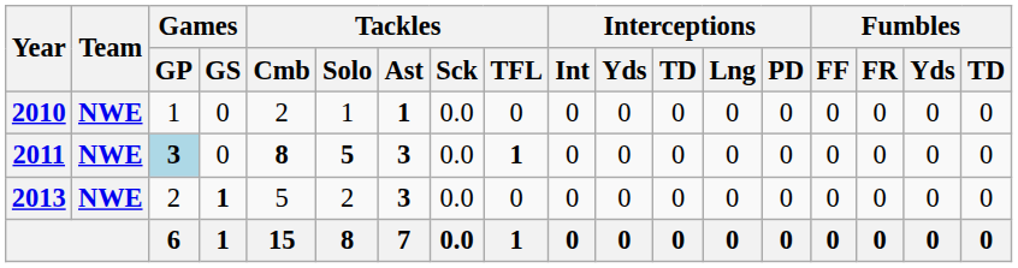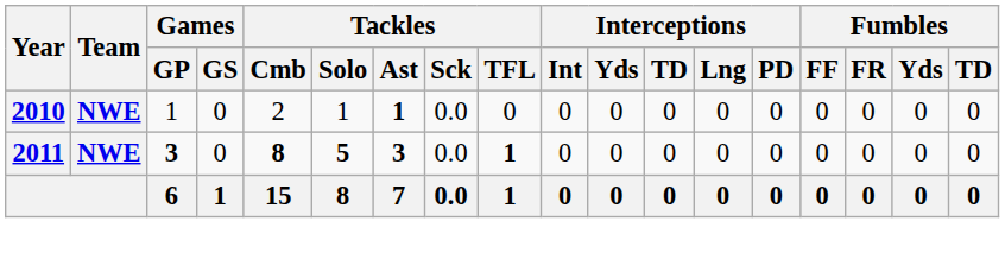 <table class="wikitable" style="text-align:center">
 <tr>
 <th rowspan="2">Year</th>
 <th rowspan="2">Team</th>
 <th colspan="2">Games</th>
 <th colspan="5">Tackles</th>
 <th colspan="5">Interceptions</th>
 <th colspan="4">Fumbles</th>
 </tr>
 <tr>
 <th>GP</th>
 <th>GS</th>
 <th>Cmb</th>
 <th>Solo</th>
 <th>Ast</th>
 <th>Sck</th>
 <th>TFL</th>
 <th>Int</th>
 <th>Yds</th>
 <th>TD</th>
 <th>Lng</th>
 <th>PD</th>
 <th>FF</th>
 <th>FR</th>
 <th>Yds</th>
 <th>TD</th>
 </tr>
 <tr>
 <th><a href='#'>2010</a></th>
 <th><a href='#'>NWE</a></th>
 <td>1</td>
 <td>0</td>
 <td>2</td>
 <td>1</td>
 <td><strong>1</strong></td>
 <td>0.0</td>
 <td>0</td>
 <td>0</td>
 <td>0</td>
 <td>0</td>
 <td>0</td>
 <td>0</td>
 <td>0</td>
 <td>0</td>
 <td>0</td>
 <td>0</td>
 </tr>
 <tr>
 <th><a href='#'>2011</a></th>
 <th><a href='#'>NWE</a></th>
-<td style="background: lightblue;"><strong>3</strong></td>
+<td><strong>3</strong></td>
 <td>0</td>
 <td><strong>8</strong></td>
 <td><strong>5</strong></td>
 <td><strong>3</strong></td>
 <td>0.0</td>
 <td><strong>1</strong></td>
-<td>0</td>
-<td>0</td>
-<td>0</td>
-<td>0</td>
-<td>0</td>
-<td>0</td>
-<td>0</td>
-<td>0</td>
-<td>0</td>
-</tr>
-<tr>
-<th><a href='#'>2013</a></th>
-<th><a href='#'>NWE</a></th>
-<td>2</td>
-<td><strong>1</strong></td>
-<td>5</td>
-<td>2</td>
-<td><strong>3</strong></td>
-<td>0.0</td>
-<td>0</td>
 <td>0</td>
 <td>0</td>
 <td>0</td>
 <td>0</td>
 <td>0</td>
 <td>0</td>
 <td>0</td>
 <td>0</td>
 <td>0</td>
 </tr>
 <tr>
 <th colspan="2"></th>
 <th>6</th>
 <th>1</th>
 <th>15</th>
 <th>8</th>
 <th>7</th>
 <th>0.0</th>
 <th>1</th>
 <th>0</th>
 <th>0</th>
 <th>0</th>
 <th>0</th>
 <th>0</th>
 <th>0</th>
 <th>0</th>
 <th>0</th>
 <th>0</th>
 </tr>
 </table>
